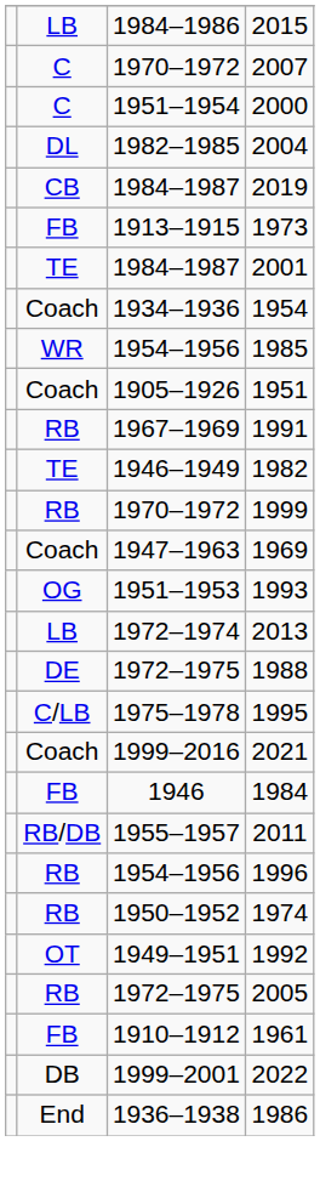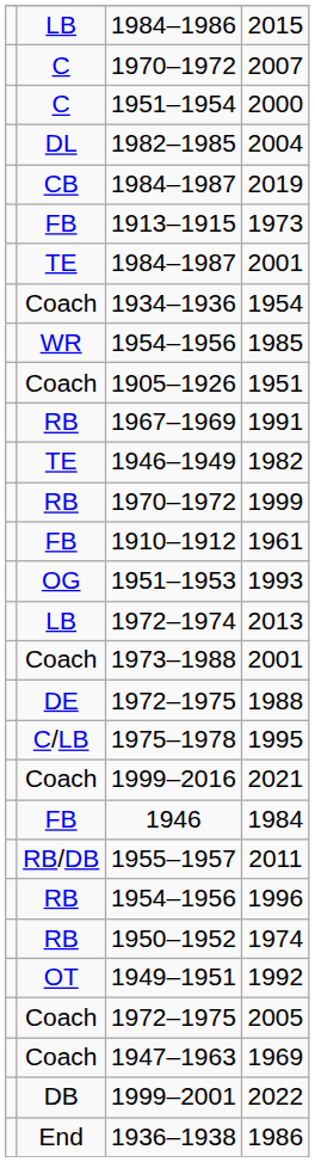 <table class="wikitable sortable" style="text-align:center;">
 <tr>
 </tr>
 <tr>
 <td></td>
 <td><a href='#'>LB</a></td>
 <td>1984–1986</td>
 <td>2015</td>
 </tr>
 <tr>
 <td></td>
 <td><a href='#'>C</a></td>
 <td>1970–1972</td>
 <td>2007</td>
 </tr>
 <tr>
 <td></td>
 <td><a href='#'>C</a></td>
 <td>1951–1954</td>
 <td>2000</td>
 </tr>
 <tr>
 <td></td>
 <td><a href='#'>DL</a></td>
 <td>1982–1985</td>
 <td>2004</td>
 </tr>
 <tr>
 <td></td>
 <td><a href='#'>CB</a></td>
 <td>1984–1987</td>
 <td>2019</td>
 </tr>
 <tr>
 <td></td>
 <td><a href='#'>FB</a></td>
 <td>1913–1915</td>
 <td>1973</td>
 </tr>
 <tr>
 <td></td>
 <td><a href='#'>TE</a></td>
 <td>1984–1987</td>
 <td>2001</td>
 </tr>
 <tr>
 <td></td>
 <td>Coach</td>
 <td>1934–1936</td>
 <td>1954</td>
 </tr>
 <tr>
 <td></td>
 <td><a href='#'>WR</a></td>
 <td>1954–1956</td>
 <td>1985</td>
 </tr>
 <tr>
 <td></td>
 <td>Coach</td>
 <td>1905–1926</td>
 <td>1951</td>
 </tr>
 <tr>
 <td></td>
 <td><a href='#'>RB</a></td>
 <td>1967–1969</td>
 <td>1991</td>
 </tr>
 <tr>
 <td></td>
 <td><a href='#'>TE</a></td>
 <td>1946–1949</td>
 <td>1982</td>
 </tr>
 <tr>
 <td></td>
 <td><a href='#'>RB</a></td>
 <td>1970–1972</td>
 <td>1999</td>
 </tr>
 <tr>
 <td></td>
-<td>Coach</td>
-<td>1947–1963</td>
-<td>1969</td>
+<td><a href='#'>FB</a></td>
+<td>1910–1912</td>
+<td>1961</td>
 </tr>
 <tr>
 <td></td>
 <td><a href='#'>OG</a></td>
 <td>1951–1953</td>
 <td>1993</td>
 </tr>
 <tr>
 <td></td>
 <td><a href='#'>LB</a></td>
 <td>1972–1974</td>
 <td>2013</td>
+</tr>
+<tr>
+<td></td>
+<td>Coach</td>
+<td>1973–1988</td>
+<td>2001</td>
 </tr>
 <tr>
 <td></td>
 <td><a href='#'>DE</a></td>
 <td>1972–1975</td>
 <td>1988</td>
 </tr>
 <tr>
 <td></td>
 <td><a href='#'>C</a>/<a href='#'>LB</a></td>
 <td>1975–1978</td>
 <td>1995</td>
 </tr>
 <tr>
 <td></td>
 <td>Coach</td>
 <td>1999–2016</td>
 <td>2021</td>
 </tr>
 <tr>
 <td></td>
 <td><a href='#'>FB</a></td>
 <td>1946</td>
 <td>1984</td>
 </tr>
 <tr>
 <td></td>
 <td><a href='#'>RB</a>/<a href='#'>DB</a></td>
 <td>1955–1957</td>
 <td>2011</td>
 </tr>
 <tr>
 <td></td>
 <td><a href='#'>RB</a></td>
 <td>1954–1956</td>
 <td>1996</td>
 </tr>
 <tr>
 <td></td>
 <td><a href='#'>RB</a></td>
 <td>1950–1952</td>
 <td>1974</td>
 </tr>
 <tr>
 <td></td>
 <td><a href='#'>OT</a></td>
 <td>1949–1951</td>
 <td>1992</td>
 </tr>
 <tr>
 <td></td>
-<td><a href='#'>RB</a></td>
+<td>Coach</td>
 <td>1972–1975</td>
 <td>2005</td>
 </tr>
 <tr>
 <td></td>
-<td><a href='#'>FB</a></td>
-<td>1910–1912</td>
-<td>1961</td>
+<td>Coach</td>
+<td>1947–1963</td>
+<td>1969</td>
 </tr>
 <tr>
 <td></td>
 <td>DB</td>
 <td>1999–2001</td>
 <td>2022</td>
 </tr>
 <tr>
 <td></td>
 <td>End</td>
 <td>1936–1938</td>
 <td>1986</td>
 </tr>
 </table>
